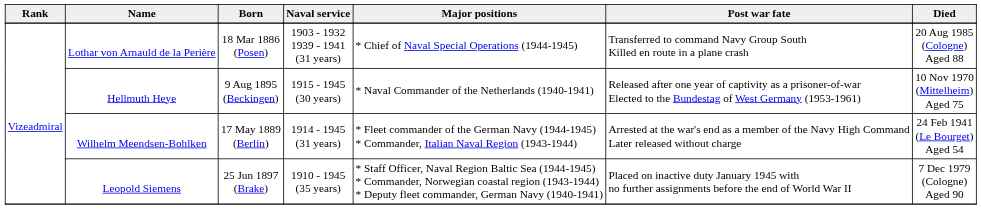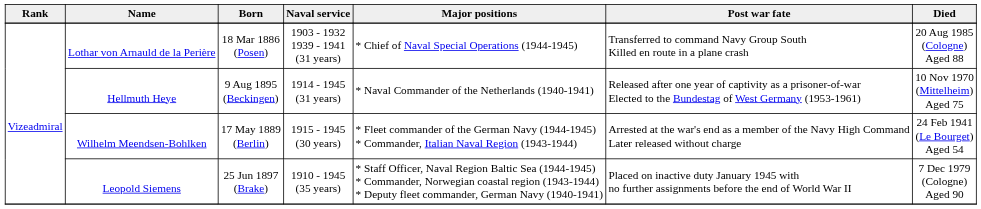 <table align="center" border="1" cellpadding="3" cellspacing="0" style="font-size: 90%; border: black solid 1px; border-collapse: collapse; text-align: middle;">
 <tr>
 <th bgcolor="#efefef">Rank</th>
 <th bgcolor="#efefef">Name</th>
 <th bgcolor="#efefef">Born</th>
 <th bgcolor="#efefef">Naval service</th>
 <th bgcolor="#efefef">Major positions</th>
 <th bgcolor="#efefef">Post war fate</th>
 <th bgcolor="#efefef">Died</th>
 </tr>
 <tr>
 </tr>
 <tr>
 <td align="center" rowspan=4><br><br><a href='#'>Vizeadmiral</a></td>
 <td align="center"><br><a href='#'>Lothar von Arnauld de la Perière</a></td>
 <td align="center">18 Mar 1886<br>(<a href='#'>Posen</a>)</td>
 <td align="center">1903 - 1932<br>1939 - 1941<br>(31 years)</td>
 <td>* Chief of <a href='#'>Naval Special Operations</a> (1944-1945)</td>
 <td>Transferred to command Navy Group South<br>Killed en route in a plane crash</td>
 <td align="center">20 Aug 1985<br>(<a href='#'>Cologne</a>)<br>Aged 88</td>
 </tr>
 <tr>
 <td align="center"><br><a href='#'>Hellmuth Heye</a></td>
 <td align="center">9 Aug 1895<br>(<a href='#'>Beckingen</a>)</td>
-<td align="center">1915 - 1945<br>(30 years)</td>
+<td align="center">1914 - 1945<br>(31 years)</td>
 <td>* Naval Commander of the Netherlands (1940-1941)</td>
 <td>Released after one year of captivity as a prisoner-of-war<br>Elected to the <a href='#'>Bundestag</a> of <a href='#'>West Germany</a> (1953-1961)</td>
 <td align="center">10 Nov 1970<br>(<a href='#'>Mittelheim</a>)<br>Aged 75</td>
 </tr>
 <tr>
 <td align="center"><br><a href='#'>Wilhelm Meendsen-Bohlken</a></td>
 <td align="center">17 May 1889<br>(<a href='#'>Berlin</a>)</td>
-<td align="center">1914 - 1945<br>(31 years)</td>
+<td align="center">1915 - 1945<br>(30 years)</td>
 <td>* Fleet commander of the German Navy (1944-1945)<br>* Commander, <a href='#'>Italian Naval Region</a> (1943-1944)</td>
 <td>Arrested at the war's end as a member of the Navy High Command<br>Later released without charge</td>
 <td align="center">24 Feb 1941<br>(<a href='#'>Le Bourget</a>)<br>Aged 54</td>
 </tr>
 <tr>
 <td align="center"><br><a href='#'>Leopold Siemens</a></td>
 <td align="center">25 Jun 1897<br>(<a href='#'>Brake</a>)</td>
 <td align="center">1910 - 1945<br>(35 years)</td>
 <td>* Staff Officer, Naval Region Baltic Sea (1944-1945)<br>* Commander, Norwegian coastal region (1943-1944)<br>* Deputy fleet commander, German Navy (1940-1941)</td>
 <td>Placed on inactive duty January 1945 with<br>no further assignments before the end of World War II</td>
 <td align="center">7 Dec 1979<br>(Cologne)<br>Aged 90</td>
 </tr>
 <tr>
 </tr>
 </table>
